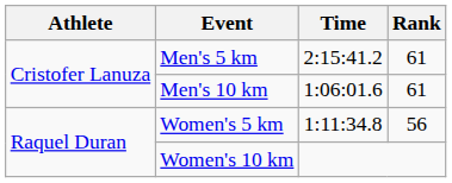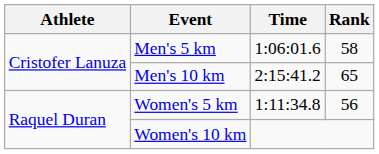 <table class="wikitable" style="font-size:90%;">
 <tr>
 <th>Athlete</th>
 <th>Event</th>
 <th>Time</th>
 <th>Rank</th>
 </tr>
 <tr align=center>
 <td align=left rowspan=2><a href='#'>Cristofer Lanuza</a></td>
 <td align=left><a href='#'>Men's 5 km</a></td>
-<td>2:15:41.2</td>
-<td>61</td>
+<td>1:06:01.6</td>
+<td>58</td>
 </tr>
 <tr align=center>
 <td align=left><a href='#'>Men's 10 km</a></td>
-<td>1:06:01.6</td>
-<td>61</td>
+<td>2:15:41.2</td>
+<td>65</td>
 </tr>
 <tr align=center>
 <td align=left rowspan=2><a href='#'>Raquel Duran</a></td>
 <td align=left><a href='#'>Women's 5 km</a></td>
 <td>1:11:34.8</td>
 <td>56</td>
 </tr>
 <tr align=center>
 <td align=left><a href='#'>Women's 10 km</a></td>
 <td colspan=2></td>
 </tr>
 </table>
